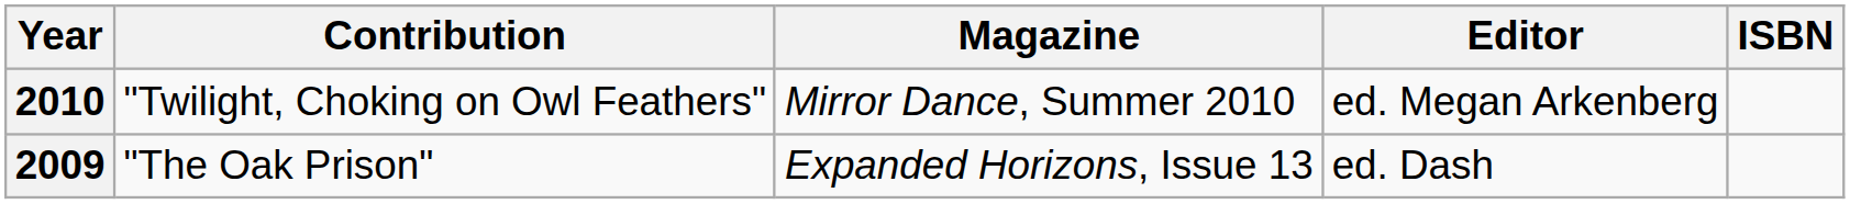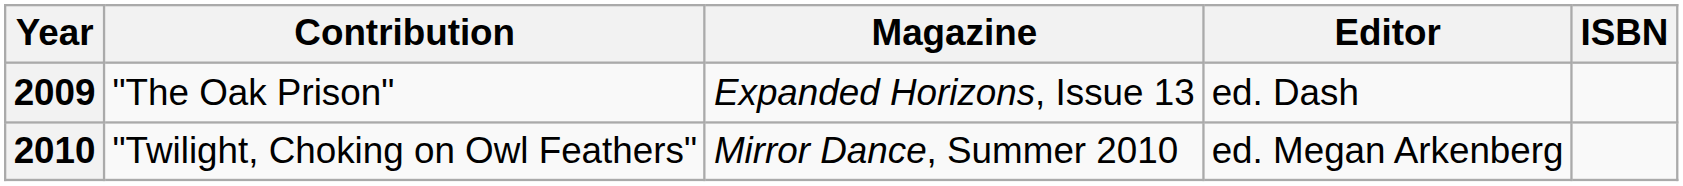 <table class="wikitable">
 <tr>
 <th>Year</th>
 <th>Contribution</th>
 <th>Magazine</th>
 <th>Editor</th>
 <th>ISBN</th>
 </tr>
 <tr>
+<th>2009</th>
+<td>"The Oak Prison"</td>
+<td><em>Expanded Horizons</em>, Issue 13</td>
+<td>ed. Dash</td>
+<td></td>
+</tr>
+<tr>
 <th>2010</th>
 <td>"Twilight, Choking on Owl Feathers"</td>
 <td><em>Mirror Dance</em>, Summer 2010</td>
 <td>ed. Megan Arkenberg</td>
 <td></td>
 </tr>
-<tr>
-<th>2009</th>
-<td>"The Oak Prison"</td>
-<td><em>Expanded Horizons</em>, Issue 13</td>
-<td>ed. Dash</td>
-<td></td>
-</tr>
 </table>
